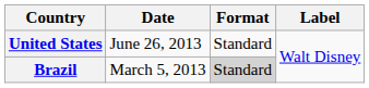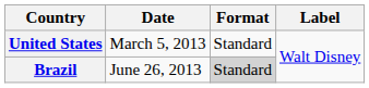 <table class="wikitable plainrowheaders">
 <tr>
 <th scope="col">Country</th>
 <th scope="col">Date</th>
 <th scope="col">Format</th>
 <th scope="col">Label</th>
 </tr>
 <tr>
 <th scope="row"><a href='#'>United States</a></th>
-<td>June 26, 2013</td>
+<td>March 5, 2013</td>
 <td>Standard</td>
 <td rowspan=2><a href='#'>Walt Disney</a></td>
 </tr>
 <tr>
 <th scope="row"><a href='#'>Brazil</a></th>
-<td>March 5, 2013</td>
+<td>June 26, 2013</td>
 <td style="background: lightgrey;">Standard</td>
 </tr>
 </table>
